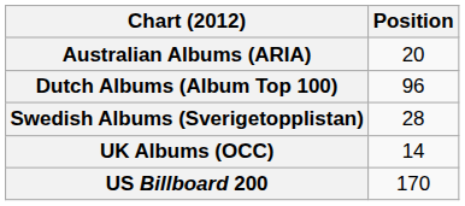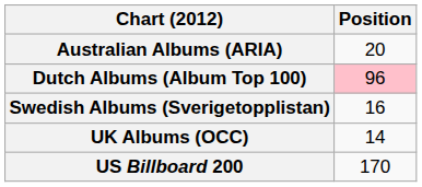 <table class="wikitable sortable plainrowheaders">
 <tr>
 <th scope="col">Chart (2012)</th>
 <th scope="col">Position</th>
 </tr>
 <tr>
 <th scope="row">Australian Albums (ARIA)</th>
 <td style="text-align:center;">20</td>
 </tr>
 <tr>
 <th scope="row">Dutch Albums (Album Top 100)</th>
-<td style="text-align:center;">96</td>
+<td style="background: pink; text-align:center;">96</td>
 </tr>
 <tr>
 <th scope="row">Swedish Albums (Sverigetopplistan)</th>
-<td style="text-align:center;">28</td>
+<td style="text-align:center;">16</td>
 </tr>
 <tr>
 <th scope="row">UK Albums (OCC)</th>
 <td style="text-align:center;">14</td>
 </tr>
 <tr>
 <th scope="row">US <em>Billboard</em> 200</th>
 <td style="text-align:center;">170</td>
 </tr>
 </table>
